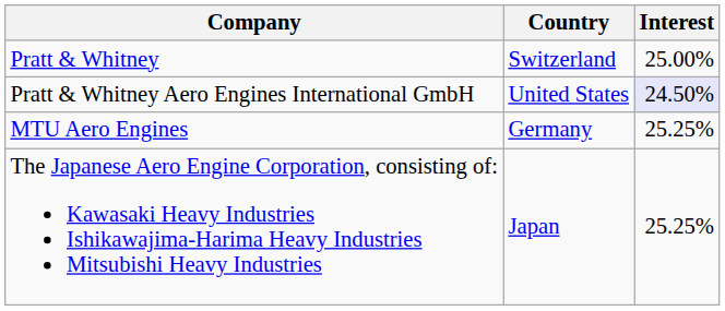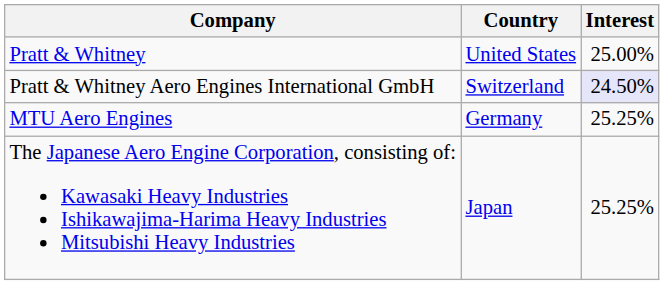 <table class="wikitable sortable">
 <tr>
 <th>Company</th>
 <th>Country</th>
 <th>Interest</th>
 </tr>
 <tr>
 <td><a href='#'>Pratt & Whitney</a></td>
-<td><a href='#'>Switzerland</a></td>
+<td><a href='#'>United States</a></td>
 <td align=right>25.00%</td>
 </tr>
 <tr>
 <td>Pratt & Whitney Aero Engines International GmbH</td>
-<td><a href='#'>United States</a></td>
+<td><a href='#'>Switzerland</a></td>
 <td align=right style="background: lavender;">24.50%</td>
 </tr>
 <tr>
 <td><a href='#'>MTU Aero Engines</a></td>
 <td><a href='#'>Germany</a></td>
 <td align=right>25.25%</td>
 </tr>
 <tr>
 <td valign="top">The <a href='#'>Japanese Aero Engine Corporation</a>, consisting of:<br><ul><li><a href='#'>Kawasaki Heavy Industries</a></li><li><a href='#'>Ishikawajima-Harima Heavy Industries</a></li><li><a href='#'>Mitsubishi Heavy Industries</a></li></ul></td>
 <td><a href='#'>Japan</a></td>
 <td align=right>25.25%</td>
 </tr>
 </table>
